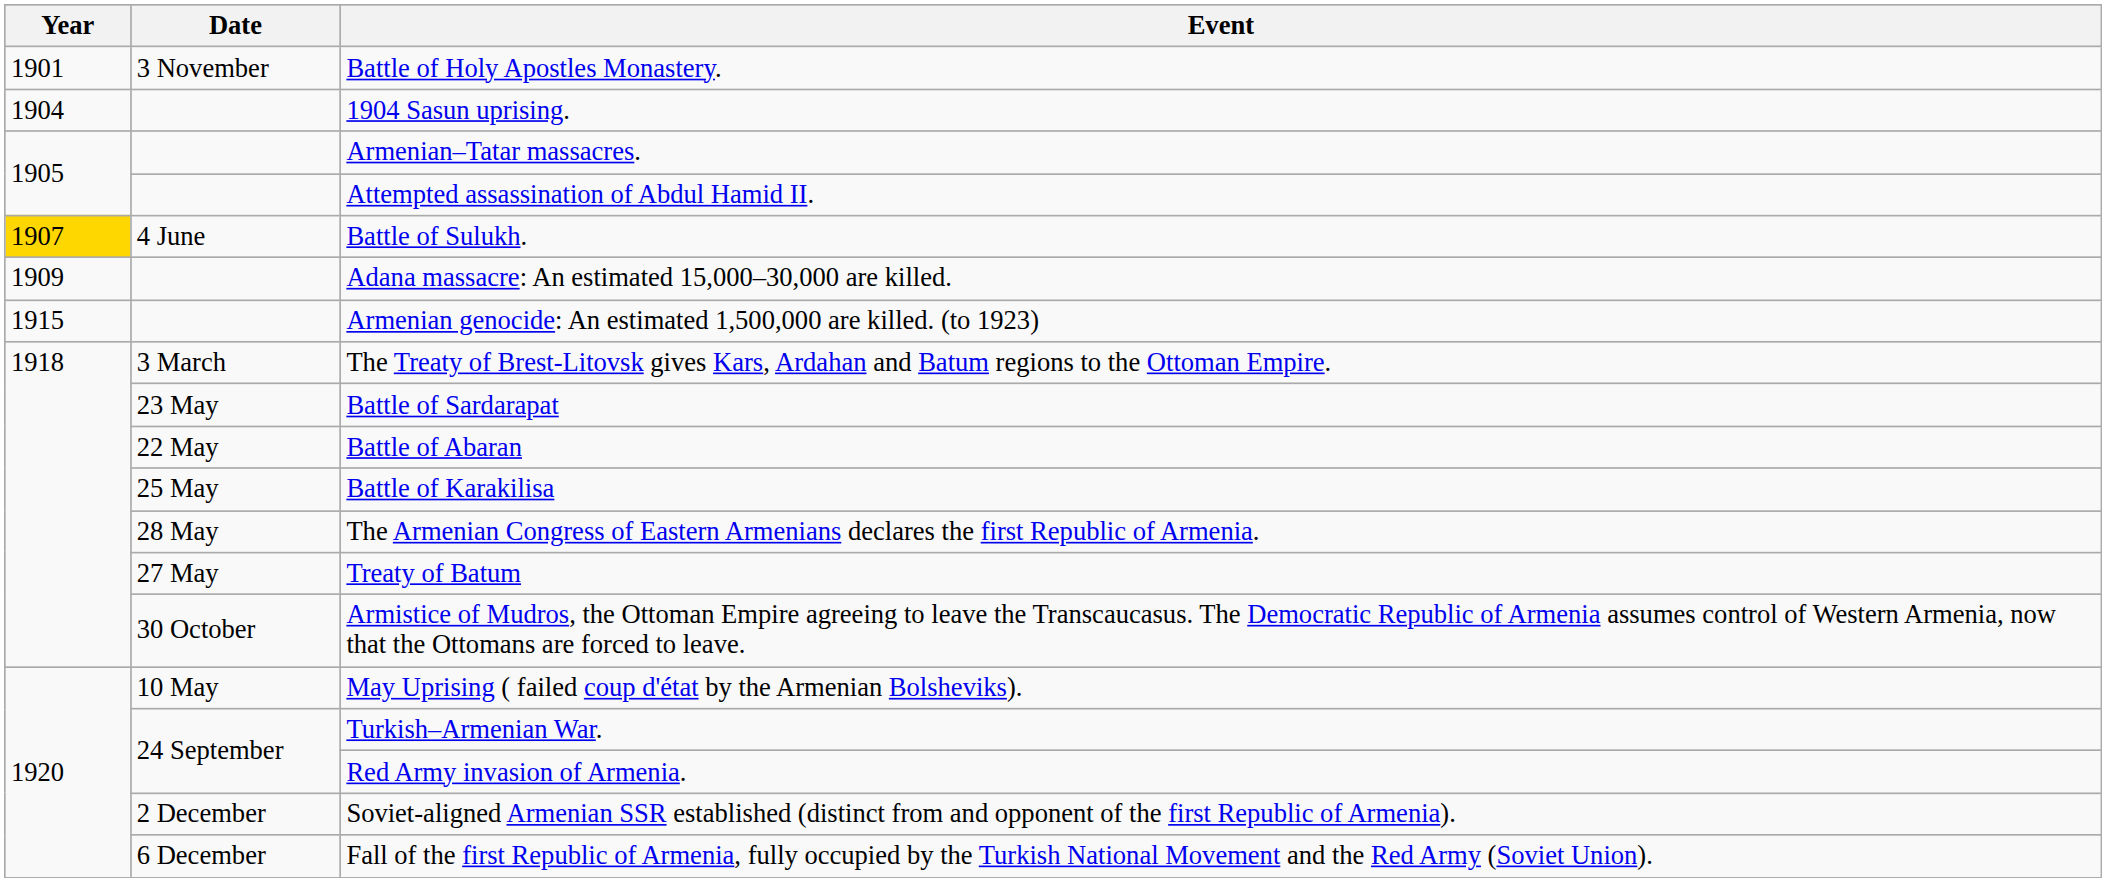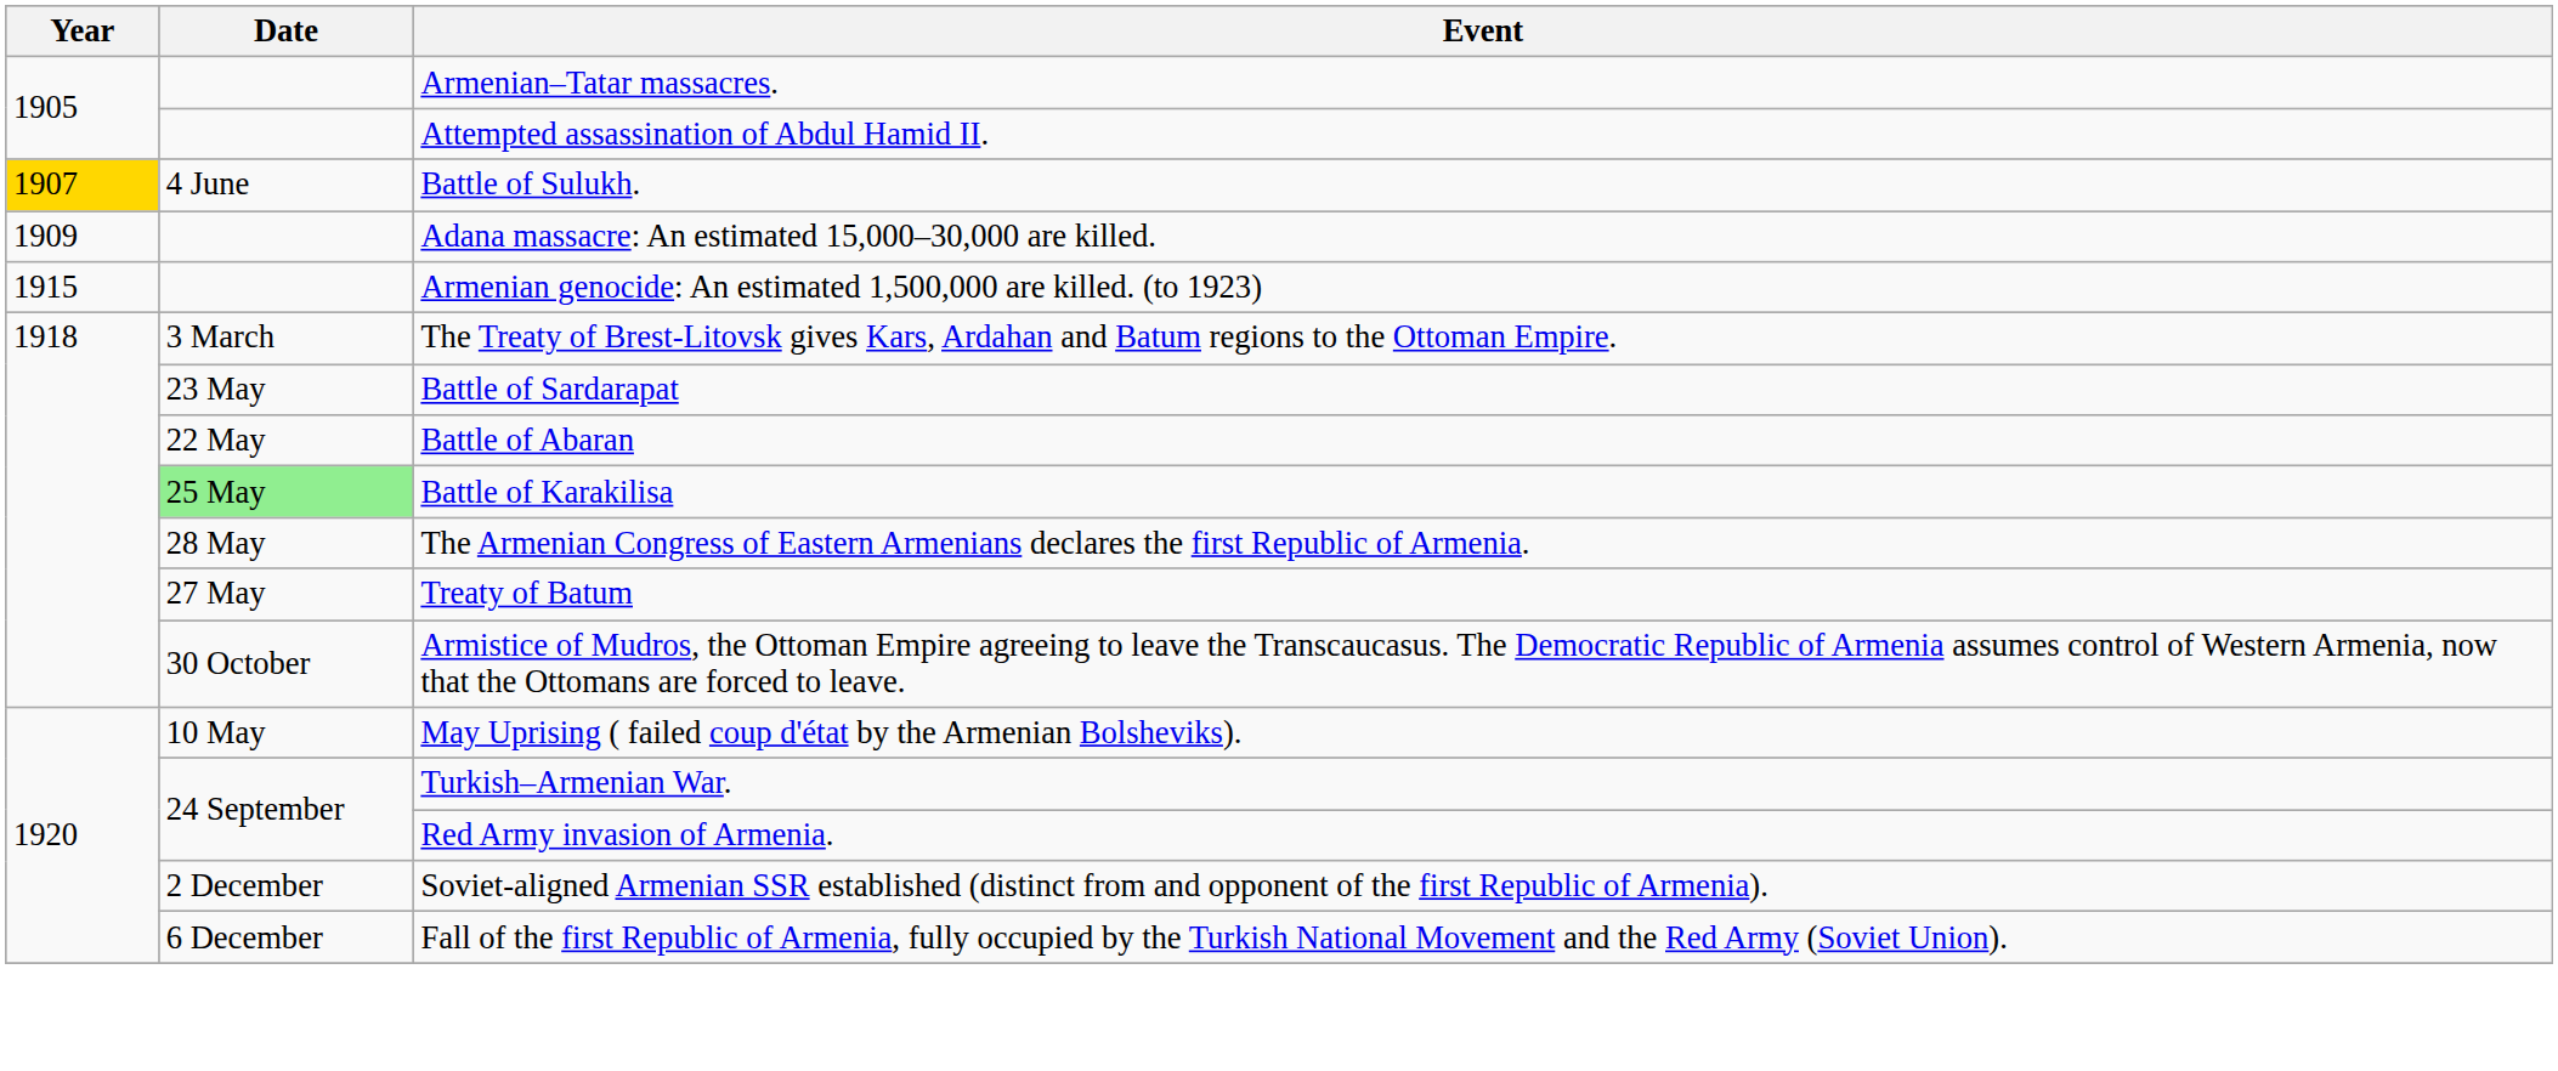 <table class="wikitable" width="100%">
 <tr>
 <th style="width:6%">Year</th>
 <th style="width:10%">Date</th>
 <th>Event</th>
-</tr>
-<tr>
-<td>1901</td>
-<td>3 November</td>
-<td><a href='#'>Battle of Holy Apostles Monastery</a>.</td>
-</tr>
-<tr>
-<td>1904</td>
-<td></td>
-<td><a href='#'>1904 Sasun uprising</a>.</td>
 </tr>
 <tr>
 <td rowspan="2">1905</td>
 <td></td>
 <td><a href='#'>Armenian–Tatar massacres</a>.</td>
 </tr>
 <tr>
 <td></td>
 <td><a href='#'>Attempted assassination of Abdul Hamid II</a>.</td>
 </tr>
 <tr>
 <td style="background: gold;">1907</td>
 <td>4 June</td>
 <td><a href='#'>Battle of Sulukh</a>.</td>
 </tr>
 <tr>
 <td>1909</td>
 <td></td>
 <td><a href='#'>Adana massacre</a>: An estimated 15,000–30,000 are killed.</td>
 </tr>
 <tr>
 <td>1915</td>
 <td></td>
 <td><a href='#'>Armenian genocide</a>: An estimated 1,500,000 are killed. (to 1923)</td>
 </tr>
 <tr>
 <td rowspan="7" valign="top">1918</td>
 <td>3 March</td>
 <td>The <a href='#'>Treaty of Brest-Litovsk</a> gives <a href='#'>Kars</a>, <a href='#'>Ardahan</a> and <a href='#'>Batum</a> regions to the <a href='#'>Ottoman Empire</a>.</td>
 </tr>
 <tr>
 <td>23 May</td>
 <td><a href='#'>Battle of Sardarapat</a></td>
 </tr>
 <tr>
 <td>22 May</td>
 <td><a href='#'>Battle of Abaran</a></td>
 </tr>
 <tr>
-<td>25 May</td>
+<td style="background: lightgreen;">25 May</td>
 <td><a href='#'>Battle of Karakilisa</a></td>
 </tr>
 <tr>
 <td>28 May</td>
 <td>The <a href='#'>Armenian Congress of Eastern Armenians</a> declares the <a href='#'>first Republic of Armenia</a>.</td>
 </tr>
 <tr>
 <td>27 May</td>
 <td><a href='#'>Treaty of Batum</a></td>
 </tr>
 <tr>
 <td>30 October</td>
 <td><a href='#'>Armistice of Mudros</a>, the Ottoman Empire agreeing to leave the Transcaucasus. The <a href='#'>Democratic Republic of Armenia</a> assumes control of Western Armenia, now that the Ottomans are forced to leave.</td>
 </tr>
 <tr>
 <td rowspan="5">1920</td>
 <td>10 May</td>
 <td><a href='#'>May Uprising</a> ( failed <a href='#'>coup d'état</a> by the Armenian <a href='#'>Bolsheviks</a>).</td>
 </tr>
 <tr>
 <td rowspan="2">24 September</td>
 <td><a href='#'>Turkish–Armenian War</a>.</td>
 </tr>
 <tr>
 <td><a href='#'>Red Army invasion of Armenia</a>.</td>
 </tr>
 <tr>
 <td>2 December</td>
 <td>Soviet-aligned <a href='#'>Armenian SSR</a> established (distinct from and opponent of the <a href='#'>first Republic of Armenia</a>).</td>
 </tr>
 <tr>
 <td>6 December</td>
 <td>Fall of the <a href='#'>first Republic of Armenia</a>, fully occupied by the <a href='#'>Turkish National Movement</a> and the <a href='#'>Red Army</a> (<a href='#'>Soviet Union</a>).</td>
 </tr>
 <tr>
 </tr>
 </table>
